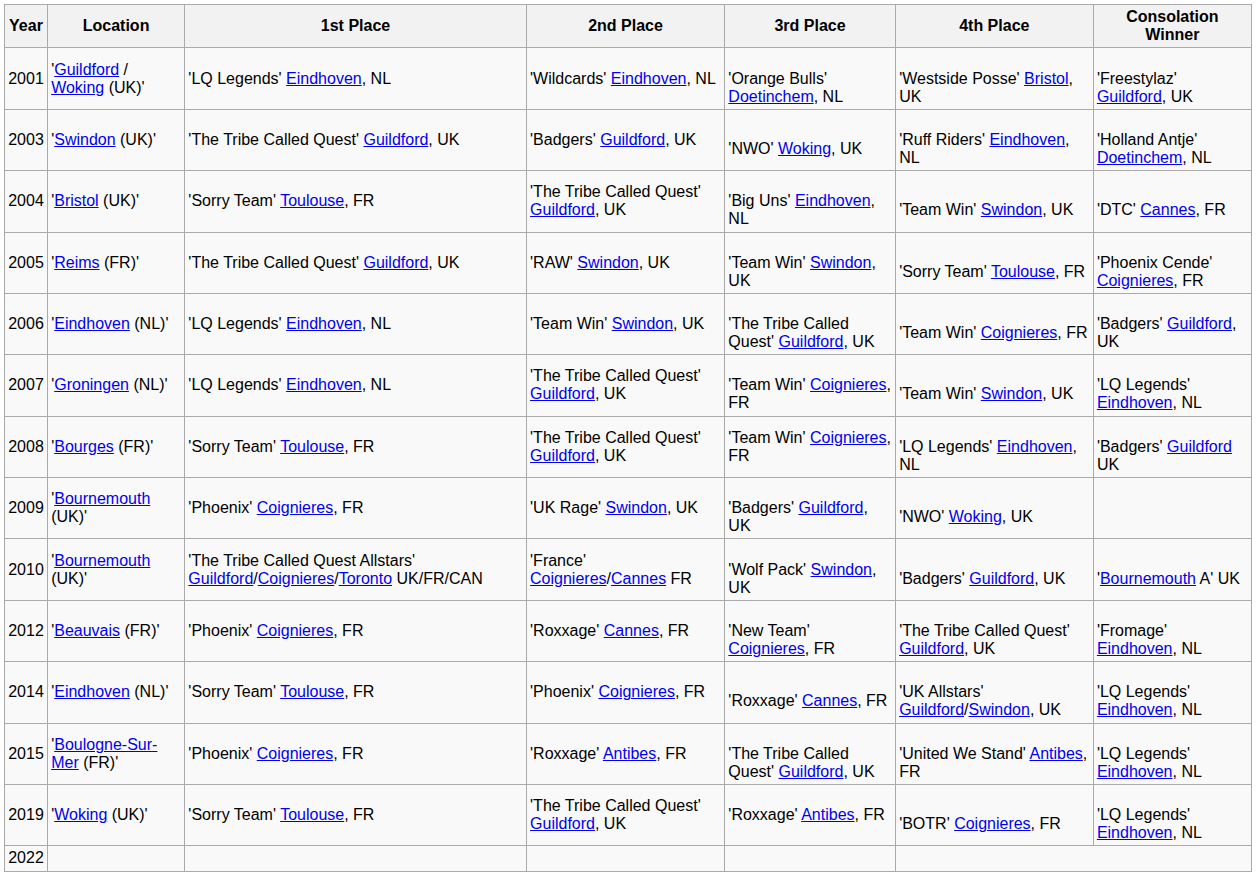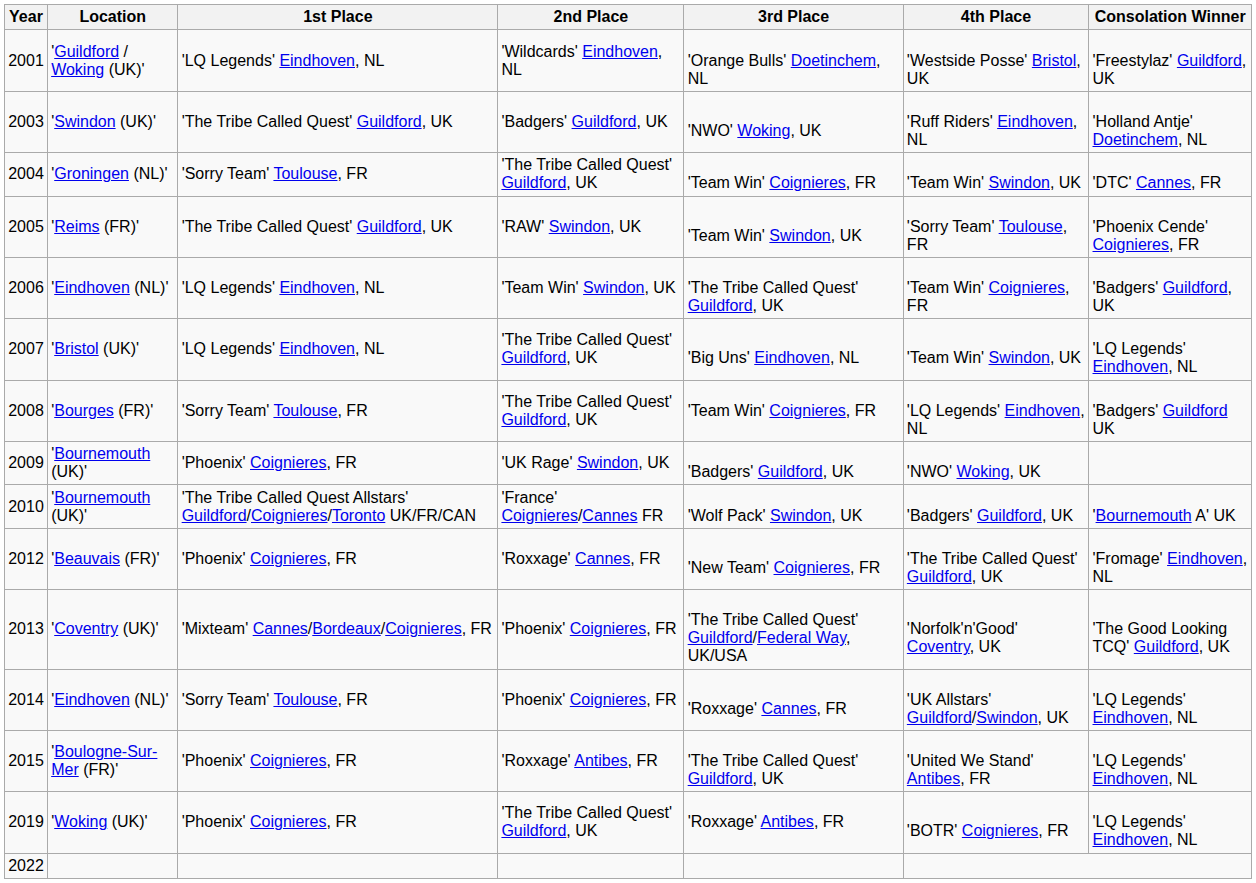 <table class="wikitable">
 <tr>
 <th>Year</th>
 <th>Location</th>
 <th>1st Place</th>
 <th>2nd Place</th>
 <th>3rd Place</th>
 <th>4th Place</th>
 <th>Consolation Winner</th>
 </tr>
 <tr>
 <td>2001 </td>
 <td>'<a href='#'>Guildford</a> / <a href='#'>Woking</a> (UK)' </td>
 <td>'LQ Legends' <a href='#'>Eindhoven</a>, NL</td>
 <td>'Wildcards' <a href='#'>Eindhoven</a>, NL</td>
 <td><br>'Orange Bulls'  <a href='#'>Doetinchem</a>, NL</td>
 <td><br>'Westside Posse' <a href='#'>Bristol</a>, UK</td>
 <td><br>'Freestylaz' <a href='#'>Guildford</a>, UK</td>
 </tr>
 <tr>
 <td>2003</td>
 <td>'<a href='#'>Swindon</a> (UK)'</td>
 <td>'The Tribe Called Quest' <a href='#'>Guildford</a>, UK</td>
 <td>'Badgers' <a href='#'>Guildford</a>, UK</td>
 <td><br>'NWO' <a href='#'>Woking</a>, UK</td>
 <td><br>'Ruff Riders' <a href='#'>Eindhoven</a>, NL</td>
 <td><br>'Holland Antje' <a href='#'>Doetinchem</a>, NL</td>
 </tr>
 <tr>
 <td>2004</td>
-<td>'<a href='#'>Bristol</a> (UK)'</td>
+<td>'<a href='#'>Groningen</a> (NL)'</td>
 <td>'Sorry Team' <a href='#'>Toulouse</a>, FR</td>
 <td>'The Tribe Called Quest' <a href='#'>Guildford</a>, UK</td>
-<td><br>'Big Uns' <a href='#'>Eindhoven</a>, NL</td>
+<td><br>'Team Win' <a href='#'>Coignieres</a>, FR</td>
 <td><br>'Team Win' <a href='#'>Swindon</a>, UK</td>
 <td><br>'DTC' <a href='#'>Cannes</a>, FR</td>
 </tr>
 <tr>
 <td>2005</td>
 <td>'<a href='#'>Reims</a> (FR)'</td>
 <td>'The Tribe Called Quest' <a href='#'>Guildford</a>, UK</td>
 <td>'RAW' <a href='#'>Swindon</a>, UK</td>
 <td><br>'Team Win' <a href='#'>Swindon</a>, UK</td>
 <td><br>'Sorry Team' <a href='#'>Toulouse</a>, FR</td>
 <td><br>'Phoenix Cende' <a href='#'>Coignieres</a>, FR</td>
 </tr>
 <tr>
 <td>2006</td>
 <td>'<a href='#'>Eindhoven</a> (NL)'</td>
 <td>'LQ Legends' <a href='#'>Eindhoven</a>, NL</td>
 <td>'Team Win' <a href='#'>Swindon</a>, UK</td>
 <td><br>'The Tribe Called Quest' <a href='#'>Guildford</a>, UK</td>
 <td><br>'Team Win' <a href='#'>Coignieres</a>, FR</td>
 <td><br>'Badgers' <a href='#'>Guildford</a>, UK</td>
 </tr>
 <tr>
 <td>2007</td>
-<td>'<a href='#'>Groningen</a> (NL)'</td>
+<td>'<a href='#'>Bristol</a> (UK)'</td>
 <td>'LQ Legends' <a href='#'>Eindhoven</a>, NL</td>
 <td>'The Tribe Called Quest' <a href='#'>Guildford</a>, UK</td>
-<td><br>'Team Win' <a href='#'>Coignieres</a>, FR</td>
+<td><br>'Big Uns' <a href='#'>Eindhoven</a>, NL</td>
 <td><br>'Team Win' <a href='#'>Swindon</a>, UK</td>
 <td><br>'LQ Legends' <a href='#'>Eindhoven</a>, NL</td>
 </tr>
 <tr>
 <td>2008</td>
 <td>'<a href='#'>Bourges</a> (FR)'</td>
 <td>'Sorry Team' <a href='#'>Toulouse</a>, FR</td>
 <td>'The Tribe Called Quest' <a href='#'>Guildford</a>, UK</td>
 <td>'Team Win' <a href='#'>Coignieres</a>, FR</td>
 <td><br>'LQ Legends' <a href='#'>Eindhoven</a>, NL</td>
 <td><br>'Badgers' <a href='#'>Guildford</a> UK</td>
 </tr>
 <tr>
 <td>2009</td>
 <td>'<a href='#'>Bournemouth</a> (UK)'</td>
 <td>'Phoenix' <a href='#'>Coignieres</a>, FR</td>
 <td>'UK Rage' <a href='#'>Swindon</a>, UK</td>
 <td><br>'Badgers' <a href='#'>Guildford</a>, UK</td>
 <td><br>'NWO' <a href='#'>Woking</a>, UK</td>
 <td></td>
 </tr>
 <tr>
 <td>2010</td>
 <td>'<a href='#'>Bournemouth</a> (UK)'</td>
 <td>'The Tribe Called Quest Allstars' <a href='#'>Guildford</a>/<a href='#'>Coignieres</a>/<a href='#'>Toronto</a> UK/FR/CAN</td>
 <td>'France' <a href='#'>Coignieres</a>/<a href='#'>Cannes</a> FR</td>
 <td><br>'Wolf Pack' <a href='#'>Swindon</a>, UK</td>
 <td><br>'Badgers' <a href='#'>Guildford</a>, UK</td>
 <td><br>'<a href='#'>Bournemouth</a> A' UK</td>
 </tr>
 <tr>
 <td>2012</td>
 <td>'<a href='#'>Beauvais</a> (FR)'</td>
 <td>'Phoenix' <a href='#'>Coignieres</a>, FR</td>
 <td>'Roxxage' <a href='#'>Cannes</a>, FR</td>
 <td><br>'New Team' <a href='#'>Coignieres</a>, FR</td>
 <td><br>'The Tribe Called Quest' <a href='#'>Guildford</a>, UK</td>
 <td><br>'Fromage' <a href='#'>Eindhoven</a>, NL</td>
 </tr>
 <tr>
+<td>2013</td>
+<td>'<a href='#'>Coventry</a> (UK)'</td>
+<td>'Mixteam' <a href='#'>Cannes</a>/<a href='#'>Bordeaux</a>/<a href='#'>Coignieres</a>, FR</td>
+<td>'Phoenix' <a href='#'>Coignieres</a>, FR</td>
+<td><br>'The Tribe Called Quest' <a href='#'>Guildford</a>/<a href='#'>Federal Way</a>, UK/USA</td>
+<td><br>'Norfolk'n'Good' <a href='#'>Coventry</a>, UK</td>
+<td><br>'The Good Looking TCQ' <a href='#'>Guildford</a>, UK</td>
+</tr>
+<tr>
 <td>2014</td>
 <td>'<a href='#'>Eindhoven</a> (NL)'</td>
 <td>'Sorry Team' <a href='#'>Toulouse</a>, FR</td>
 <td>'Phoenix' <a href='#'>Coignieres</a>, FR</td>
 <td><br>'Roxxage' <a href='#'>Cannes</a>, FR</td>
 <td><br>'UK Allstars' <a href='#'>Guildford</a>/<a href='#'>Swindon</a>, UK</td>
 <td><br>'LQ Legends' <a href='#'>Eindhoven</a>, NL</td>
 </tr>
 <tr>
 <td>2015</td>
 <td>'<a href='#'>Boulogne-Sur-Mer</a> (FR)'</td>
 <td>'Phoenix' <a href='#'>Coignieres</a>, FR</td>
 <td>'Roxxage' <a href='#'>Antibes</a>, FR</td>
 <td><br>'The Tribe Called Quest' <a href='#'>Guildford</a>, UK</td>
 <td><br>'United We Stand' <a href='#'>Antibes</a>, FR</td>
 <td><br>'LQ Legends' <a href='#'>Eindhoven</a>, NL</td>
 </tr>
 <tr>
 <td>2019</td>
 <td>'<a href='#'>Woking</a> (UK)'</td>
-<td>'Sorry Team' <a href='#'>Toulouse</a>, FR</td>
+<td>'Phoenix' <a href='#'>Coignieres</a>, FR</td>
 <td>'The Tribe Called Quest' <a href='#'>Guildford</a>, UK</td>
 <td>'Roxxage' <a href='#'>Antibes</a>, FR</td>
 <td><br>'BOTR' <a href='#'>Coignieres</a>, FR</td>
 <td><br>'LQ Legends' <a href='#'>Eindhoven</a>, NL</td>
 </tr>
 <tr>
 <td>2022</td>
 <td></td>
 <td></td>
 <td></td>
 <td></td>
 </tr>
 </table>
